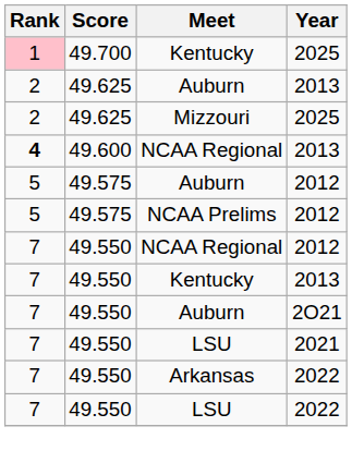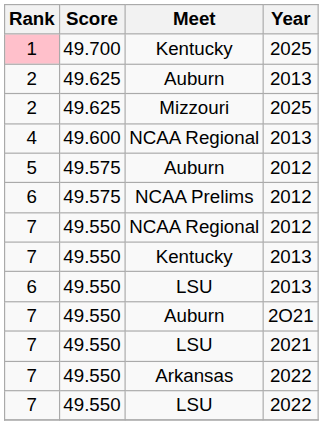 <table class="wikitable">
 <tr>
 <th>Rank</th>
 <th>Score</th>
 <th>Meet</th>
 <th>Year</th>
 </tr>
 <tr>
 <td align=center style="background: pink;">1</td>
 <td>49.700</td>
 <td align=center>Kentucky</td>
 <td align=center>2025</td>
 </tr>
 <tr>
 <td align=center>2</td>
 <td>49.625</td>
 <td align=center>Auburn</td>
 <td align=center>2013</td>
 </tr>
 <tr>
 <td align=center>2</td>
 <td>49.625</td>
 <td align=center>Mizzouri</td>
 <td align=center>2025</td>
 </tr>
 <tr>
-<td align=center><strong>4</strong></td>
+<td align=center>4</td>
 <td>49.600</td>
 <td align=center>NCAA Regional</td>
 <td align=center>2013</td>
 </tr>
 <tr>
 <td align=center>5</td>
 <td>49.575</td>
 <td align=center>Auburn</td>
 <td align=center>2012</td>
 </tr>
 <tr>
-<td align=center>5</td>
+<td align=center>6</td>
 <td>49.575</td>
 <td align=center>NCAA Prelims</td>
 <td align=center>2012</td>
 </tr>
 <tr>
 <td align=center>7</td>
 <td>49.550</td>
 <td align=center>NCAA Regional</td>
 <td align=center>2012</td>
 </tr>
 <tr>
 <td align=center>7</td>
 <td>49.550</td>
 <td align=center>Kentucky</td>
+<td align=center>2013</td>
+</tr>
+<tr>
+<td align=center>6</td>
+<td>49.550</td>
+<td align=center>LSU</td>
 <td align=center>2013</td>
 </tr>
 <tr>
 <td align=center>7</td>
 <td>49.550</td>
 <td align=center>Auburn</td>
 <td align=center>2O21</td>
 </tr>
 <tr>
 <td align=center>7</td>
 <td>49.550</td>
 <td align=center>LSU</td>
 <td align=center>2021</td>
 </tr>
 <tr>
 <td align=center>7</td>
 <td>49.550</td>
 <td align=center>Arkansas</td>
 <td align=center>2022</td>
 </tr>
 <tr>
 <td align=center>7</td>
 <td>49.550</td>
 <td align=center>LSU</td>
 <td align=center>2022</td>
 </tr>
 <tr>
 </tr>
 </table>
